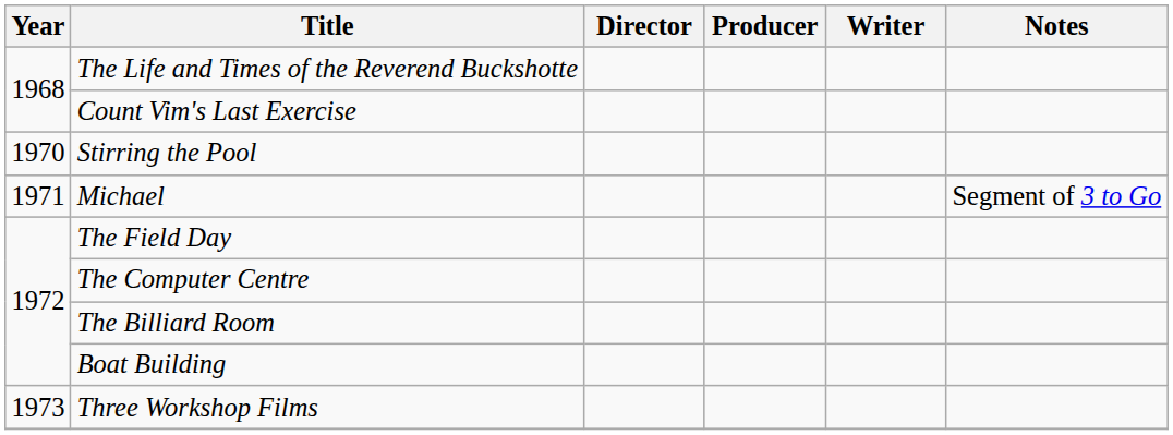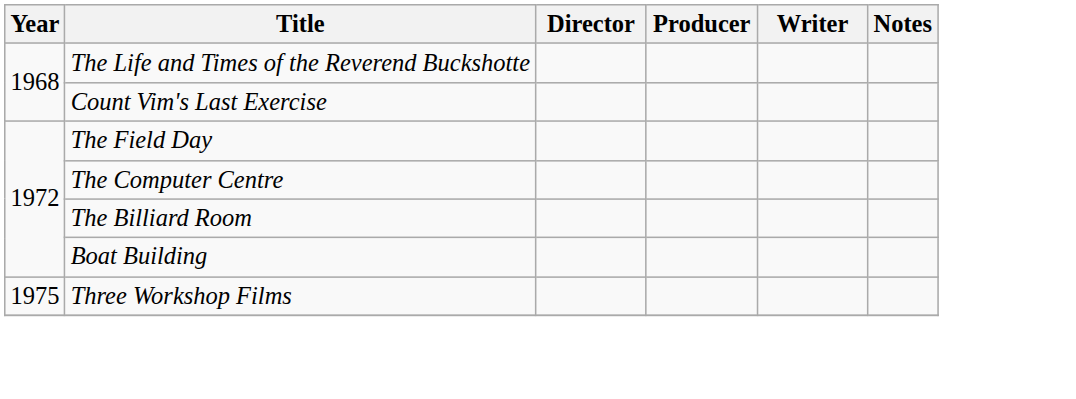 <table class="wikitable">
 <tr>
 <th>Year</th>
 <th>Title</th>
 <th width="65">Director</th>
 <th width="65">Producer</th>
 <th width="65">Writer</th>
 <th>Notes</th>
 </tr>
 <tr>
 <td rowspan=2>1968</td>
 <td><em>The Life and Times of the Reverend Buckshotte</em></td>
 <td></td>
 <td></td>
 <td></td>
 <td></td>
 </tr>
 <tr>
 <td><em>Count Vim's Last Exercise</em></td>
 <td></td>
 <td></td>
 <td></td>
 <td></td>
-</tr>
-<tr>
-<td>1970</td>
-<td><em>Stirring the Pool</em></td>
-<td></td>
-<td></td>
-<td></td>
-<td></td>
-</tr>
-<tr>
-<td>1971</td>
-<td><em>Michael</em></td>
-<td></td>
-<td></td>
-<td></td>
-<td>Segment of <em><a href='#'>3 to Go</a></em></td>
 </tr>
 <tr>
 <td rowspan=4>1972</td>
 <td><em>The Field Day</em></td>
 <td></td>
 <td></td>
 <td></td>
 <td></td>
 </tr>
 <tr>
 <td><em>The Computer Centre</em></td>
 <td></td>
 <td></td>
 <td></td>
 <td></td>
 </tr>
 <tr>
 <td><em>The Billiard Room</em></td>
 <td></td>
 <td></td>
 <td></td>
 <td></td>
 </tr>
 <tr>
 <td><em>Boat Building</em></td>
 <td></td>
 <td></td>
 <td></td>
 <td></td>
 </tr>
 <tr>
-<td>1973</td>
+<td>1975</td>
 <td><em>Three Workshop Films</em></td>
 <td></td>
 <td></td>
 <td></td>
 <td></td>
 </tr>
 <tr>
 </tr>
 </table>
